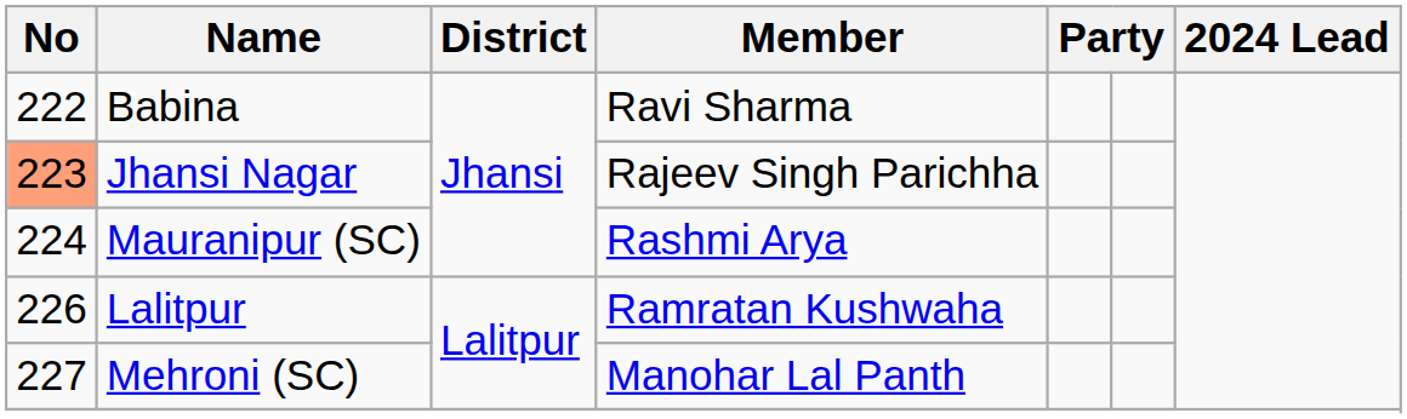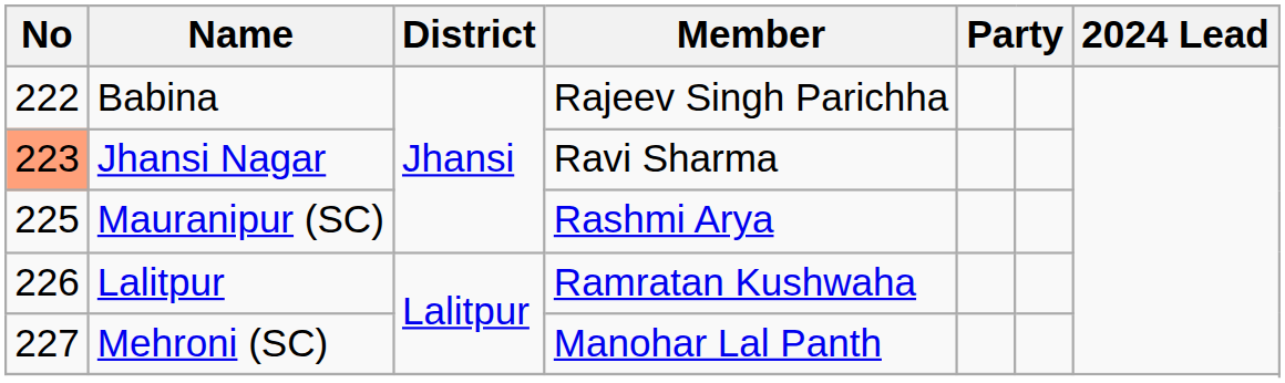 <table class="wikitable sortable">
 <tr>
 <th>No</th>
 <th>Name</th>
 <th>District</th>
 <th>Member</th>
 <th colspan="2">Party</th>
 <th colspan="2">2024 Lead</th>
 </tr>
 <tr>
 <td>222</td>
 <td>Babina</td>
 <td rowspan="3"><a href='#'>Jhansi</a></td>
-<td>Ravi Sharma</td>
+<td>Rajeev Singh Parichha</td>
 <td></td>
 <td></td>
 </tr>
 <tr>
 <td style="background: lightsalmon;">223</td>
 <td><a href='#'>Jhansi Nagar</a></td>
-<td>Rajeev Singh Parichha</td>
+<td>Ravi Sharma</td>
 <td></td>
 <td></td>
 </tr>
 <tr>
-<td>224</td>
+<td>225</td>
 <td><a href='#'>Mauranipur</a> (SC)</td>
 <td><a href='#'>Rashmi Arya</a></td>
 <td></td>
 <td></td>
 </tr>
 <tr>
 <td>226</td>
 <td><a href='#'>Lalitpur</a></td>
 <td rowspan="2"><a href='#'>Lalitpur</a></td>
 <td><a href='#'>Ramratan Kushwaha</a></td>
 <td></td>
 <td></td>
 </tr>
 <tr>
 <td>227</td>
 <td><a href='#'>Mehroni</a> (SC)</td>
 <td><a href='#'>Manohar Lal Panth</a></td>
 <td></td>
 <td></td>
 </tr>
 <tr>
 </tr>
 </table>
